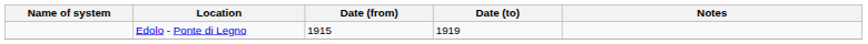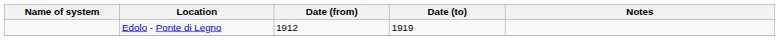 <table class="wikitable" width=100%>
 <tr>
 <th width=15%>Name of system</th>
 <th width=20%>Location</th>
 <th width=15%>Date (from)</th>
 <th width=15%>Date (to)</th>
 <th width=35%>Notes</th>
 </tr>
 <tr>
 <td> </td>
 <td><a href='#'>Edolo</a> - <a href='#'>Ponte di Legno</a></td>
-<td>1915</td>
+<td>1912</td>
 <td>1919</td>
 <td> </td>
 </tr>
 <tr>
 </tr>
 </table>
